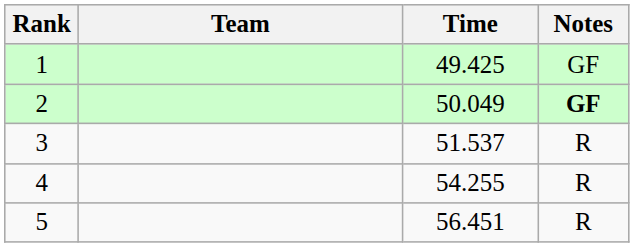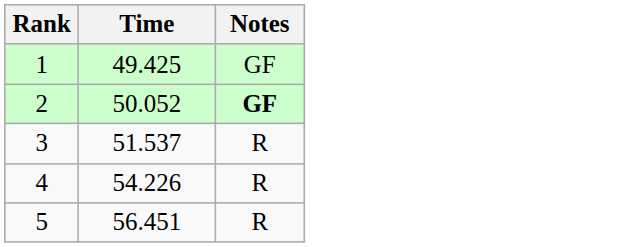 <table class=wikitable style="text-align:center">
 <tr>
 <th width=40>Rank</th>
-<th width=200>Team</th>
 <th width=80>Time</th>
 <th width=50>Notes</th>
 </tr>
 <tr style="background:#ccffcc;">
 <td>1</td>
-<td align=left></td>
 <td>49.425</td>
 <td>GF</td>
 </tr>
 <tr style="background:#ccffcc;">
 <td>2</td>
-<td align=left></td>
-<td>50.049</td>
+<td>50.052</td>
 <td><strong>GF</strong></td>
 </tr>
 <tr>
 <td>3</td>
-<td align=left></td>
 <td>51.537</td>
 <td>R</td>
 </tr>
 <tr>
 <td>4</td>
-<td align=left></td>
-<td>54.255</td>
+<td>54.226</td>
 <td>R</td>
 </tr>
 <tr>
 <td>5</td>
-<td align=left></td>
 <td>56.451</td>
 <td>R</td>
 </tr>
 </table>
